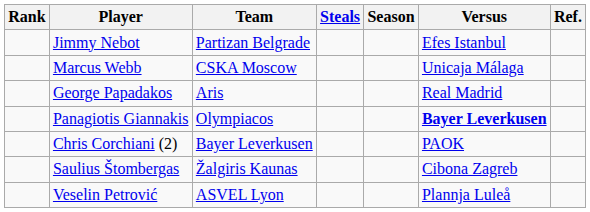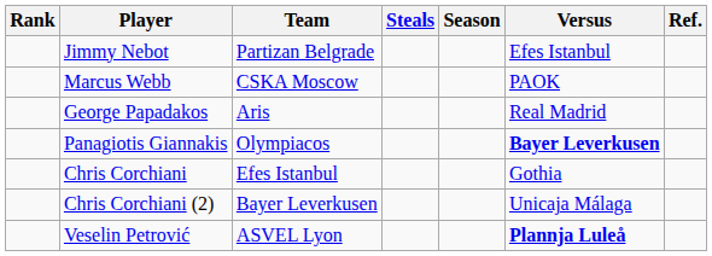 <table class="wikitable sortable">
 <tr>
 <th>Rank</th>
 <th>Player</th>
 <th>Team</th>
 <th><a href='#'>Steals</a></th>
 <th>Season</th>
 <th>Versus</th>
 <th>Ref.</th>
 </tr>
 <tr>
 <td></td>
 <td> <a href='#'>Jimmy Nebot</a></td>
 <td> <a href='#'>Partizan Belgrade</a></td>
 <td></td>
 <td></td>
 <td> <a href='#'>Efes Istanbul</a></td>
 <td></td>
 </tr>
 <tr>
 <td></td>
 <td> <a href='#'>Marcus Webb</a></td>
 <td> <a href='#'>CSKA Moscow</a></td>
 <td></td>
 <td></td>
-<td> <a href='#'>Unicaja Málaga</a></td>
+<td> <a href='#'>PAOK</a></td>
 <td></td>
 </tr>
 <tr>
 <td></td>
 <td> <a href='#'>George Papadakos</a></td>
 <td> <a href='#'>Aris</a></td>
 <td></td>
 <td></td>
 <td> <a href='#'>Real Madrid</a></td>
 <td></td>
 </tr>
 <tr>
 <td></td>
 <td> <a href='#'>Panagiotis Giannakis</a></td>
 <td> <a href='#'>Olympiacos</a></td>
 <td></td>
 <td></td>
 <td><strong> <a href='#'>Bayer Leverkusen</a></strong></td>
 <td></td>
 </tr>
 <tr>
 <td></td>
+<td> <a href='#'>Chris Corchiani</a></td>
+<td> <a href='#'>Efes Istanbul</a></td>
+<td></td>
+<td></td>
+<td> <a href='#'>Gothia</a></td>
+<td></td>
+</tr>
+<tr>
+<td></td>
 <td> <a href='#'>Chris Corchiani</a> (2)</td>
 <td> <a href='#'>Bayer Leverkusen</a></td>
 <td></td>
 <td></td>
-<td> <a href='#'>PAOK</a></td>
-<td></td>
-</tr>
-<tr>
-<td></td>
-<td> <a href='#'>Saulius Štombergas</a></td>
-<td> <a href='#'>Žalgiris Kaunas</a></td>
-<td></td>
-<td></td>
-<td> <a href='#'>Cibona Zagreb</a></td>
+<td> <a href='#'>Unicaja Málaga</a></td>
 <td></td>
 </tr>
 <tr>
 <td></td>
 <td> <a href='#'>Veselin Petrović</a></td>
 <td> <a href='#'>ASVEL Lyon</a></td>
 <td></td>
 <td></td>
-<td> <a href='#'>Plannja Luleå</a></td>
+<td><strong> <a href='#'>Plannja Luleå</a></strong></td>
 <td></td>
 </tr>
 </table>
